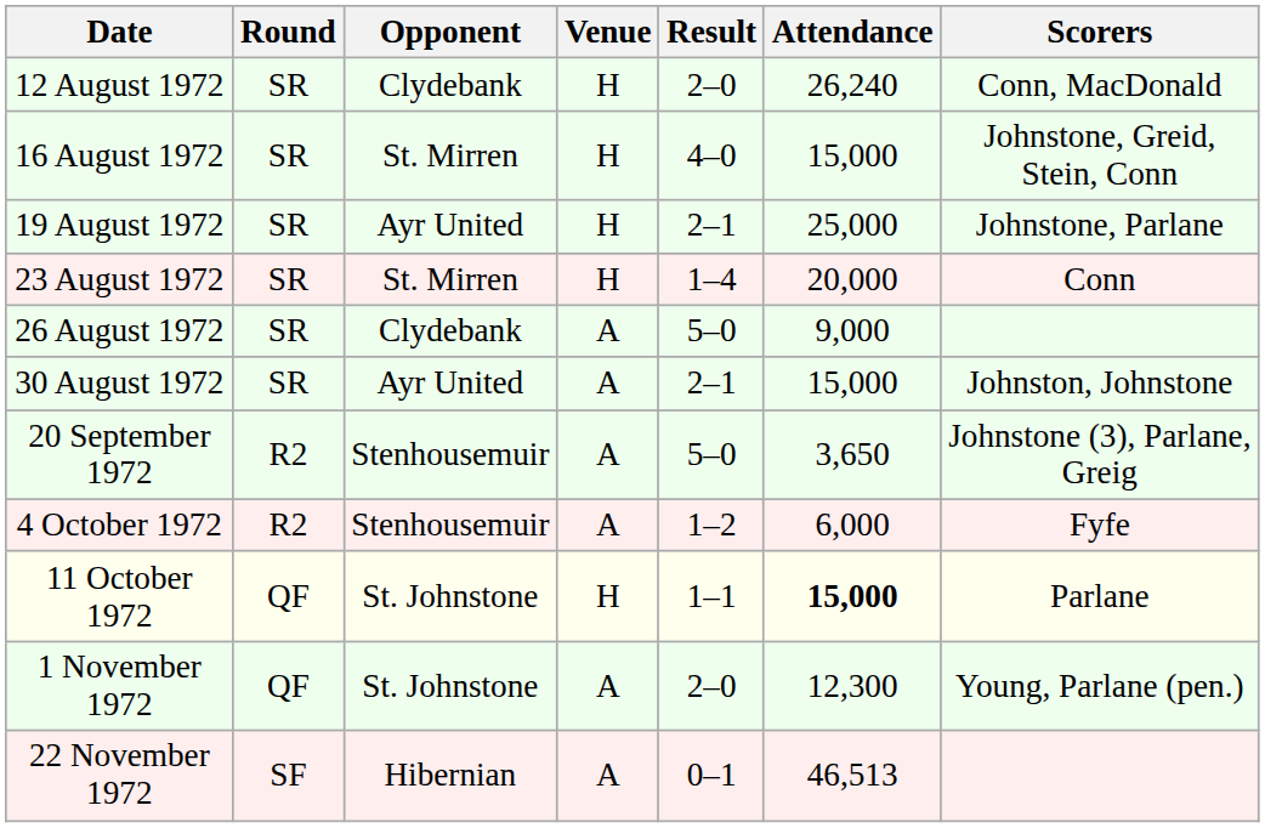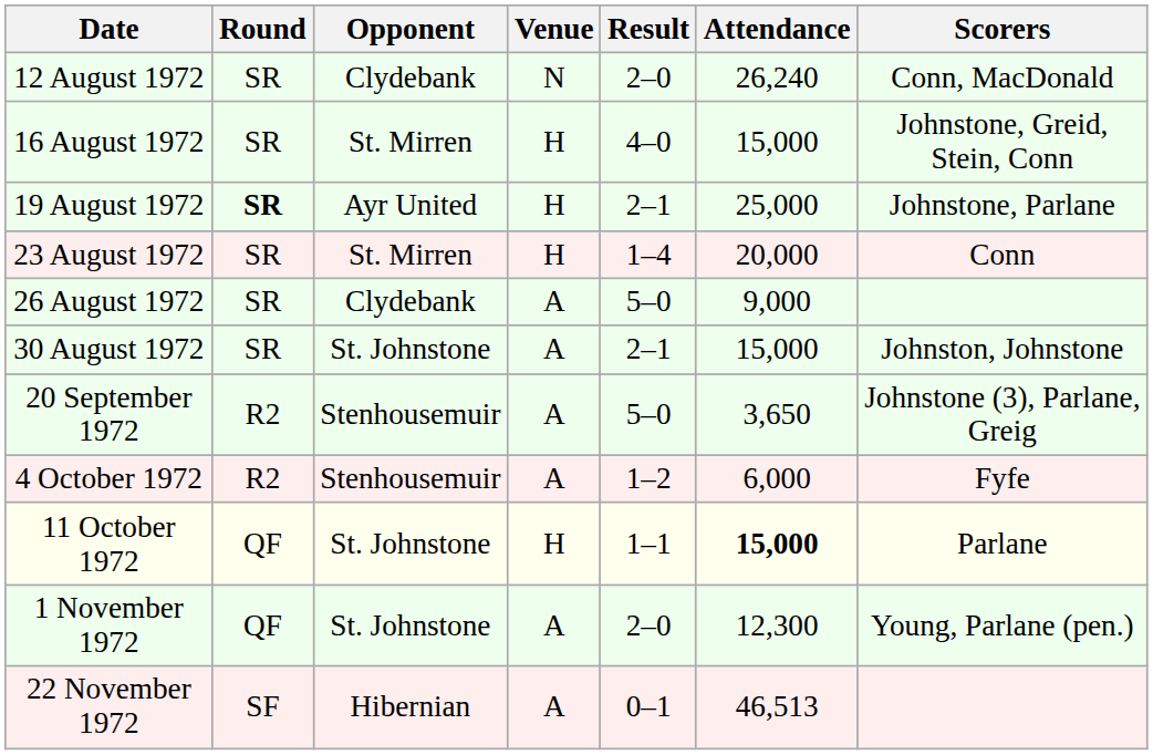 <table class="wikitable sortable" style="font-size:100%; text-align:center">
 <tr>
 <th>Date</th>
 <th>Round</th>
 <th>Opponent</th>
 <th>Venue</th>
 <th>Result</th>
 <th>Attendance</th>
 <th>Scorers</th>
 </tr>
 <tr bgcolor = "#EEFFEE">
 <td>12 August 1972</td>
 <td>SR</td>
 <td>Clydebank</td>
-<td>H</td>
+<td>N</td>
 <td>2–0</td>
 <td>26,240</td>
 <td>Conn, MacDonald</td>
 </tr>
 <tr bgcolor = "#EEFFEE">
 <td>16 August 1972</td>
 <td>SR</td>
 <td>St. Mirren</td>
 <td>H</td>
 <td>4–0</td>
 <td>15,000</td>
 <td>Johnstone, Greid, Stein, Conn</td>
 </tr>
 <tr bgcolor = "#EEFFEE">
 <td>19 August 1972</td>
-<td>SR</td>
+<td><strong>SR</strong></td>
 <td>Ayr United</td>
 <td>H</td>
 <td>2–1</td>
 <td>25,000</td>
 <td>Johnstone, Parlane</td>
 </tr>
 <tr bgcolor = "#FFEEEE">
 <td>23 August 1972</td>
 <td>SR</td>
 <td>St. Mirren</td>
 <td>H</td>
 <td>1–4</td>
 <td>20,000</td>
 <td>Conn</td>
 </tr>
 <tr bgcolor = "#EEFFEE">
 <td>26 August 1972</td>
 <td>SR</td>
 <td>Clydebank</td>
 <td>A</td>
 <td>5–0</td>
 <td>9,000</td>
 <td></td>
 </tr>
 <tr bgcolor = "#EEFFEE">
 <td>30 August 1972</td>
 <td>SR</td>
-<td>Ayr United</td>
+<td>St. Johnstone</td>
 <td>A</td>
 <td>2–1</td>
 <td>15,000</td>
 <td>Johnston, Johnstone</td>
 </tr>
 <tr bgcolor = "#EEFFEE">
 <td>20 September 1972</td>
 <td>R2</td>
 <td>Stenhousemuir</td>
 <td>A</td>
 <td>5–0</td>
 <td>3,650</td>
 <td>Johnstone (3), Parlane, Greig</td>
 </tr>
 <tr bgcolor = "#FFEEEE">
 <td>4 October 1972</td>
 <td>R2</td>
 <td>Stenhousemuir</td>
 <td>A</td>
 <td>1–2</td>
 <td>6,000</td>
 <td>Fyfe</td>
 </tr>
 <tr bgcolor = "#FFFFEE">
 <td>11 October 1972</td>
 <td>QF</td>
 <td>St. Johnstone</td>
 <td>H</td>
 <td>1–1</td>
 <td><strong>15,000</strong></td>
 <td>Parlane</td>
 </tr>
 <tr bgcolor = "#EEFFEE">
 <td>1 November 1972</td>
 <td>QF</td>
 <td>St. Johnstone</td>
 <td>A</td>
 <td>2–0</td>
 <td>12,300</td>
 <td>Young, Parlane (pen.)</td>
 </tr>
 <tr bgcolor = "#FFEEEE">
 <td>22 November 1972</td>
 <td>SF</td>
 <td>Hibernian</td>
 <td>A</td>
 <td>0–1</td>
 <td>46,513</td>
 <td></td>
 </tr>
 </table>
